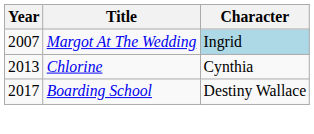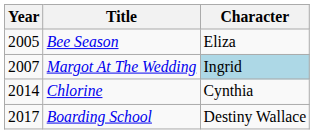 <table class="wikitable">
 <tr>
 <th>Year</th>
 <th>Title</th>
 <th>Character</th>
 </tr>
 <tr>
+<td>2005</td>
+<td><em><a href='#'>Bee Season</a></em></td>
+<td>Eliza</td>
+</tr>
+<tr>
 <td>2007</td>
 <td><em><a href='#'>Margot At The Wedding</a></em></td>
 <td style="background: lightblue;">Ingrid</td>
 </tr>
 <tr>
-<td>2013</td>
+<td>2014</td>
 <td><em><a href='#'>Chlorine</a></em></td>
 <td>Cynthia</td>
 </tr>
 <tr>
 <td>2017</td>
 <td><em><a href='#'>Boarding School</a></em></td>
 <td>Destiny Wallace</td>
 </tr>
 </table>
